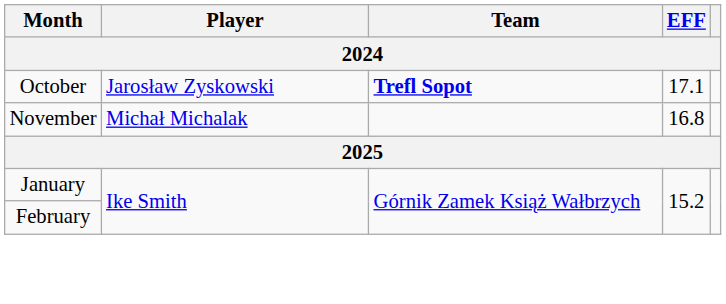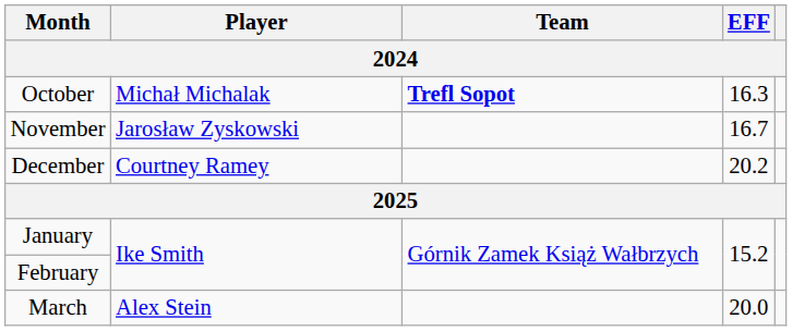 <table class="wikitable" style="text-align: center;">
 <tr>
 <th>Month</th>
 <th style="width:200px;">Player</th>
 <th style="width:220px;">Team</th>
 <th><a href='#'>EFF</a></th>
 <th></th>
 </tr>
 <tr>
 <th colspan=5>2024</th>
 </tr>
 <tr>
 <td>October</td>
-<td align="left"> <a href='#'>Jarosław Zyskowski</a></td>
+<td align="left"> <a href='#'>Michał Michalak</a></td>
 <td align="left"><strong><a href='#'>Trefl Sopot</a></strong></td>
-<td>17.1</td>
+<td>16.3</td>
 <td></td>
 </tr>
 <tr>
 <td>November</td>
-<td align="left"> <a href='#'>Michał Michalak</a></td>
+<td align="left"> <a href='#'>Jarosław Zyskowski</a></td>
 <td align="left"></td>
-<td>16.8</td>
+<td>16.7</td>
+<td></td>
+</tr>
+<tr>
+<td>December</td>
+<td align="left"> <a href='#'>Courtney Ramey</a></td>
+<td align="left"></td>
+<td>20.2</td>
 <td></td>
 </tr>
 <tr>
 <th colspan=5>2025</th>
 </tr>
 <tr>
 <td>January</td>
 <td rowspan=2 style="text-align:left;"> <a href='#'>Ike Smith</a></td>
 <td rowspan=2 style="text-align:left;"><a href='#'>Górnik Zamek Książ Wałbrzych</a></td>
 <td rowspan=2>15.2</td>
 <td rowspan=2></td>
 </tr>
 <tr>
 <td>February</td>
 </tr>
+<tr>
+<td>March</td>
+<td align="left"> <a href='#'>Alex Stein</a></td>
+<td align="left"></td>
+<td>20.0</td>
+<td></td>
+</tr>
 </table>
